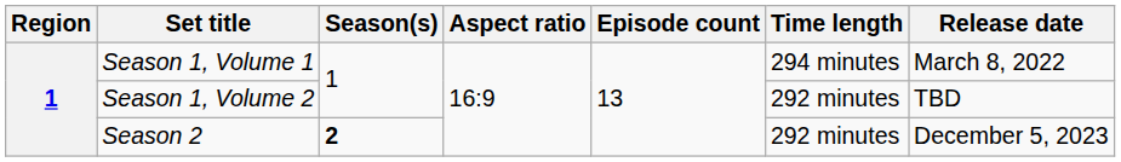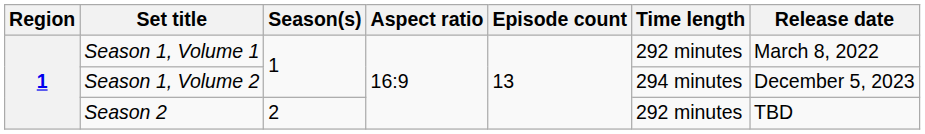 <table class="wikitable sortable">
 <tr>
 <th scope="col">Region</th>
 <th scope="col">Set title</th>
 <th scope="col">Season(s)</th>
 <th scope="col">Aspect ratio</th>
 <th scope="col">Episode count</th>
 <th scope="col">Time length</th>
 <th scope="col">Release date</th>
 </tr>
 <tr>
 <th scope="row" rowspan="3"><a href='#'>1</a></th>
 <td><em>Season 1, Volume 1</em></td>
 <td rowspan="2">1</td>
 <td rowspan="3">16:9</td>
 <td rowspan="3">13</td>
-<td>294 minutes</td>
+<td>292 minutes</td>
 <td>March 8, 2022</td>
 </tr>
 <tr>
 <td><em>Season 1, Volume 2</em></td>
+<td>294 minutes</td>
+<td>December 5, 2023</td>
+</tr>
+<tr>
+<td><em>Season 2</em></td>
+<td>2</td>
 <td>292 minutes</td>
 <td>TBD</td>
 </tr>
-<tr>
-<td><em>Season 2</em></td>
-<td><strong>2</strong></td>
-<td>292 minutes</td>
-<td>December 5, 2023</td>
-</tr>
 </table>
